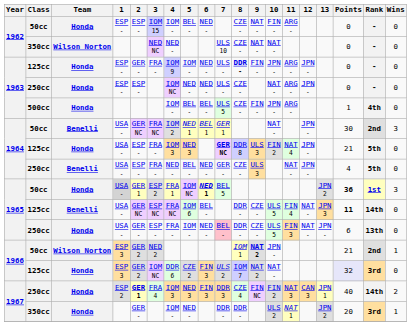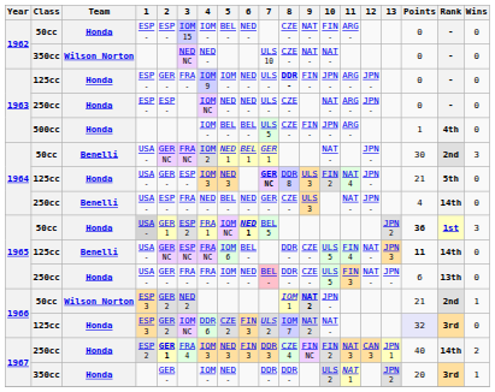 <table class="wikitable" style="text-align:center; font-size:95%">
 <tr>
 <th>Year</th>
 <th>Class</th>
 <th>Team</th>
 <th>1</th>
 <th>2</th>
 <th>3</th>
 <th>4</th>
 <th>5</th>
 <th>6</th>
 <th>7</th>
 <th>8</th>
 <th>9</th>
 <th>10</th>
 <th>11</th>
 <th>12</th>
 <th>13</th>
 <th>Points</th>
 <th>Rank</th>
 <th>Wins</th>
 </tr>
 <tr>
 <th rowspan=2><a href='#'>1962</a></th>
 <th>50cc</th>
 <th><a href='#'>Honda</a></th>
 <td><a href='#'>ESP</a><br><small>-</small></td>
 <td><a href='#'>ESP</a><br><small>-</small></td>
 <td style="background:#CFCFFF;"><a href='#'>IOM</a><br><small>15</small></td>
 <td><a href='#'>IOM</a><br><small>-</small></td>
 <td><a href='#'>BEL</a><br><small>-</small></td>
 <td><a href='#'>NED</a><br><small>-</small></td>
 <td></td>
 <td><a href='#'>CZE</a><br><small>-</small></td>
 <td><a href='#'>NAT</a><br><small>-</small></td>
 <td><a href='#'>FIN</a><br><small>-</small></td>
 <td><a href='#'>ARG</a><br><small>-</small></td>
 <td></td>
 <td></td>
 <td>0</td>
 <th>-</th>
 <td>0</td>
 </tr>
 <tr>
 <th>350cc</th>
 <th><a href='#'>Wilson Norton</a></th>
 <td></td>
 <td></td>
 <td style="background:#EFCFFF;"><a href='#'>NED</a><br><small>NC</small></td>
 <td><a href='#'>NED</a><br><small>-</small></td>
 <td></td>
 <td></td>
 <td><a href='#'>ULS</a><br><small>10</small></td>
 <td><a href='#'>CZE</a><br><small>-</small></td>
 <td><a href='#'>NAT</a><br><small>-</small></td>
 <td><a href='#'>NAT</a><br><small>-</small></td>
 <td></td>
 <td></td>
 <td></td>
 <td>0</td>
 <th>-</th>
 <td>0</td>
 </tr>
 <tr>
 <th rowspan=3><a href='#'>1963</a></th>
 <th>125cc</th>
 <th><a href='#'>Honda</a></th>
 <td><a href='#'>ESP</a><br><small>-</small></td>
 <td><a href='#'>GER</a><br><small>-</small></td>
 <td><a href='#'>FRA</a><br><small>-</small></td>
 <td style="background:#CFCFFF;"><a href='#'>IOM</a><br><small>9</small></td>
 <td><a href='#'>IOM</a><br><small>-</small></td>
 <td><a href='#'>NED</a><br><small>-</small></td>
 <td><a href='#'>ULS</a><br><small>-</small></td>
 <td><strong><a href='#'>DDR</a><br><small>-</small></strong></td>
 <td><a href='#'>FIN</a><br><small>-</small></td>
 <td><a href='#'>JPN</a><br><small>-</small></td>
 <td><a href='#'>ARG</a><br><small>-</small></td>
 <td><a href='#'>JPN</a><br><small>-</small></td>
 <td></td>
 <td>0</td>
 <th>-</th>
 <td>0</td>
 </tr>
 <tr>
 <th>250cc</th>
 <th><a href='#'>Honda</a></th>
 <td><a href='#'>ESP</a><br><small>-</small></td>
 <td><a href='#'>ESP</a><br><small>-</small></td>
 <td></td>
 <td style="background:#EFCFFF;"><a href='#'>IOM</a><br><small>NC</small></td>
 <td><a href='#'>NED</a><br><small>-</small></td>
 <td><a href='#'>NED</a><br><small>-</small></td>
 <td><a href='#'>ULS</a><br><small>-</small></td>
 <td><a href='#'>CZE</a><br><small>-</small></td>
 <td></td>
 <td><a href='#'>NAT</a><br><small>-</small></td>
 <td><a href='#'>ARG</a><br><small>-</small></td>
 <td><a href='#'>JPN</a><br><small>-</small></td>
 <td></td>
 <td>0</td>
 <th>-</th>
 <td>0</td>
 </tr>
 <tr>
 <th>500cc</th>
 <th><a href='#'>Honda</a></th>
 <td></td>
 <td></td>
 <td></td>
 <td><a href='#'>IOM</a><br><small>-</small></td>
 <td><a href='#'>BEL</a><br><small>-</small></td>
 <td><a href='#'>BEL</a><br><small>-</small></td>
 <td style="background:#DFFFDF;"><a href='#'>ULS</a><br><small>5</small></td>
 <td><a href='#'>CZE</a><br><small>-</small></td>
 <td><a href='#'>FIN</a><br><small>-</small></td>
 <td><a href='#'>JPN</a><br><small>-</small></td>
 <td><a href='#'>ARG</a><br><small>-</small></td>
 <td></td>
 <td></td>
 <td>1</td>
 <th>4th</th>
 <td>0</td>
 </tr>
 <tr>
 <th rowspan=3><a href='#'>1964</a></th>
 <th>50cc</th>
 <th><a href='#'>Benelli</a></th>
 <td><a href='#'>USA</a><br><small>-</small></td>
 <td style="background:#EFCFFF;"><a href='#'>GER</a><br><small>NC</small></td>
 <td style="background:#EFCFFF;"><a href='#'>FRA</a><br><small>NC</small></td>
 <td style="background:#DFDFDF;"><a href='#'>IOM</a><br><small>2</small></td>
 <td style="background:#FFFFBF;"><em><a href='#'>NED</a></em><br><small>1</small></td>
 <td style="background:#FFFFBF;"><em><a href='#'>BEL</a></em><br><small>1</small></td>
 <td style="background:#FFFFBF;"><em><a href='#'>GER</a></em><br><small>1</small></td>
 <td></td>
 <td></td>
 <td><a href='#'>NAT</a><br><small>-</small></td>
 <td></td>
 <td><a href='#'>JPN</a><br><small>-</small></td>
 <td></td>
 <td>30</td>
 <td style="background:#DFDFDF;"><strong>2nd</strong></td>
 <td>3</td>
 </tr>
 <tr>
 <th>125cc</th>
 <th><a href='#'>Honda</a></th>
 <td><a href='#'>USA</a><br><small>-</small></td>
+<td><a href='#'>GER</a><br><small>-</small></td>
 <td><a href='#'>ESP</a><br><small>-</small></td>
-<td><a href='#'>FRA</a><br><small>-</small></td>
 <td style="background:#FFDF9F;"><a href='#'>IOM</a><br><small>3</small></td>
 <td style="background:#FFDF9F;"><a href='#'>NED</a><br><small>3</small></td>
 <td></td>
 <td style="background:#EFCFFF;"><strong><a href='#'>GER</a><br><small>NC</small></strong></td>
 <td style="background:#CFCFFF;"><a href='#'>DDR</a><br><small>8</small></td>
 <td style="background:#FFDF9F;"><a href='#'>ULS</a><br><small>3</small></td>
 <td style="background:#DFDFDF;"><a href='#'>FIN</a><br><small>2</small></td>
 <td style="background:#DFFFDF;"><a href='#'>NAT</a><br><small>4</small></td>
 <td><a href='#'>JPN</a><br><small>-</small></td>
 <td></td>
 <td>21</td>
 <th>5th</th>
 <td>0</td>
 </tr>
 <tr>
 <th>250cc</th>
 <th><a href='#'>Benelli</a></th>
 <td><a href='#'>USA</a><br><small>-</small></td>
 <td><a href='#'>ESP</a><br><small>-</small></td>
 <td><a href='#'>FRA</a><br><small>-</small></td>
 <td><a href='#'>NED</a><br><small>-</small></td>
 <td><a href='#'>BEL</a><br><small>-</small></td>
 <td><a href='#'>NED</a><br><small>-</small></td>
 <td><a href='#'>GER</a><br><small>-</small></td>
 <td><a href='#'>CZE</a><br><small>-</small></td>
 <td style="background:#FFDF9F;"><a href='#'>ULS</a><br><small>3</small></td>
 <td></td>
 <td><a href='#'>NAT</a><br><small>-</small></td>
 <td><a href='#'>JPN</a><br><small>-</small></td>
 <td></td>
 <td>4</td>
-<th>5th</th>
+<th>14th</th>
 <td>0</td>
 </tr>
 <tr>
 <th rowspan=3><a href='#'>1965</a></th>
 <th>50cc</th>
 <th><a href='#'>Honda</a></th>
 <td style="background: lightgrey;"><a href='#'>USA</a><br><small>-</small></td>
 <td style="background:#FFFFBF;"><a href='#'>GER</a><br><small>1</small></td>
 <td style="background:#DFDFDF;"><a href='#'>ESP</a><br><small>2</small></td>
 <td style="background:#FFFFBF;"><a href='#'>FRA</a><br><small>1</small></td>
 <td style="background:#EFCFFF;"><a href='#'>IOM</a><br><small>NC</small></td>
 <td style="background:#FFFFBF;"><strong><em><a href='#'>NED</a></em><br><small>1</small></strong></td>
 <td style="background:#DFFFDF;"><a href='#'>BEL</a><br><small>5</small></td>
 <td></td>
 <td></td>
 <td></td>
 <td></td>
 <td></td>
 <td style="background:#DFDFDF;"><a href='#'>JPN</a><br><small>2</small></td>
 <td><strong>36</strong></td>
 <td style="background:#FFFFBF;"><strong><a href='#'>1st</a></strong></td>
 <td>3</td>
 </tr>
 <tr>
 <th>125cc</th>
 <th><a href='#'>Benelli</a></th>
 <td><a href='#'>USA</a><br><small>-</small></td>
 <td style="background:#EFCFFF;"><a href='#'>GER</a><br><small>NC</small></td>
 <td style="background:#EFCFFF;"><a href='#'>ESP</a><br><small>NC</small></td>
 <td style="background:#EFCFFF;"><a href='#'>FRA</a><br><small>NC</small></td>
 <td style="background:#DFFFDF;"><a href='#'>IOM</a><br><small>6</small></td>
 <td><a href='#'>BEL</a><br><small>-</small></td>
 <td></td>
 <td><a href='#'>DDR</a><br><small>-</small></td>
 <td><a href='#'>CZE</a><br><small>-</small></td>
 <td style="background:#DFFFDF;"><a href='#'>ULS</a><br><small>5</small></td>
 <td style="background:#DFFFDF;"><a href='#'>FIN</a><br><small>4</small></td>
 <td><a href='#'>NAT</a><br><small>-</small></td>
 <td style="background:#FFDF9F;"><a href='#'>JPN</a><br><small>3</small></td>
 <td><strong>11</strong></td>
 <th>14th</th>
 <td>0</td>
 </tr>
 <tr>
 <th>250cc</th>
 <th><a href='#'>Honda</a></th>
 <td><a href='#'>USA</a><br><small>-</small></td>
 <td><a href='#'>GER</a><br><small>-</small></td>
-<td><a href='#'>ESP</a><br><small>-</small></td>
+<td><a href='#'>FRA</a><br><small>-</small></td>
 <td><a href='#'>FRA</a><br><small>-</small></td>
 <td><a href='#'>IOM</a><br><small>-</small></td>
 <td><a href='#'>NED</a><br><small>-</small></td>
 <td style="background: pink;"><a href='#'>BEL</a><br><small>-</small></td>
 <td><a href='#'>DDR</a><br><small>-</small></td>
 <td><a href='#'>CZE</a><br><small>-</small></td>
 <td style="background:#DFFFDF;"><a href='#'>ULS</a><br><small>5</small></td>
 <td style="background:#FFDF9F;"><a href='#'>FIN</a><br><small>3</small></td>
 <td><a href='#'>NAT</a><br><small>-</small></td>
 <td><a href='#'>JPN</a><br><small>-</small></td>
 <td>6</td>
 <th>13th</th>
 <td>0</td>
 </tr>
 <tr>
 <th rowspan=2><a href='#'>1966</a></th>
 <th>50cc</th>
 <th><a href='#'>Wilson Norton</a></th>
 <td style="background:#FFDF9F;"><a href='#'>ESP</a><br><small>3</small></td>
 <td style="background:#DFDFDF;"><a href='#'>GER</a><br><small>2</small></td>
 <td style="background:#DFDFDF;"><a href='#'>NED</a><br><small>2</small></td>
 <td></td>
 <td></td>
 <td></td>
 <td></td>
 <td style="background:#FFFFBF;"><em><a href='#'>IOM</a></em><br><small>1</small></td>
 <td style="background:#DFDFDF;"><strong><a href='#'>NAT</a><br><small>2</small></strong></td>
 <td><a href='#'>JPN</a><br><small>-</small></td>
 <td></td>
 <td></td>
 <td></td>
 <td>21</td>
 <td style="background:#DFDFDF;"><strong>2nd</strong></td>
 <td>1</td>
 </tr>
 <tr>
 <th>125cc</th>
 <th><a href='#'>Honda</a></th>
 <td style="background:#FFDF9F;"><a href='#'>ESP</a><br><small>3</small></td>
 <td style="background:#DFDFDF;"><a href='#'>GER</a><br><small>2</small></td>
 <td style="background:#EFCFFF;"><a href='#'>IOM</a><br><small>NC</small></td>
 <td style="background:#DFFFDF;"><a href='#'>DDR</a><br><small>6</small></td>
 <td style="background:#DFDFDF;"><a href='#'>CZE</a><br><small>2</small></td>
 <td style="background:#FFDF9F;"><a href='#'>FIN</a><br><small>3</small></td>
 <td style="background:#DFDFDF;"><em><a href='#'>ULS</a></em><br><small>2</small></td>
 <td style="background:#CFCFFF;"><a href='#'>IOM</a><br><small>7</small></td>
 <td style="background:#DFDFDF;"><a href='#'>NAT</a><br><small>2</small></td>
 <td><a href='#'>NAT</a><br><small>-</small></td>
 <td></td>
 <td></td>
 <td></td>
 <td style="background: lavender;">32</td>
 <td style="background:#FFDF9F;"><strong>3rd</strong></td>
 <td>0</td>
 </tr>
 <tr>
 <th rowspan=2><a href='#'>1967</a></th>
 <th>250cc</th>
 <th><a href='#'>Honda</a></th>
 <td style="background:#DFDFDF;"><a href='#'>ESP</a><br><small>2</small></td>
 <td style="background:#FFFFBF;"><strong><a href='#'>GER</a><br><small>1</small></strong></td>
 <td style="background:#DFFFDF;"><a href='#'>FRA</a><br><small>4</small></td>
 <td style="background:#FFDF9F;"><a href='#'>IOM</a><br><small>3</small></td>
 <td style="background:#FFDF9F;"><a href='#'>NED</a><br><small>3</small></td>
 <td style="background:#FFDF9F;"><a href='#'>FIN</a><br><small>3</small></td>
 <td style="background:#FFDF9F;"><a href='#'>DDR</a><br><small>3</small></td>
 <td style="background:#DFFFDF;"><a href='#'>CZE</a><br><small>4</small></td>
 <td style="background:#EFCFFF;"><a href='#'>FIN</a><br><small>NC</small></td>
 <td style="background:#DFDFDF;"><a href='#'>FIN</a><br><small>2</small></td>
 <td style="background:#FFDF9F;"><a href='#'>NAT</a><br><small>3</small></td>
 <td style="background:#FFDF9F;"><a href='#'>CAN</a><br><small>3</small></td>
 <td style="background:#FFFFBF;"><a href='#'>JPN</a><br><small>1</small></td>
 <td>40</td>
 <th>14th</th>
 <td>2</td>
 </tr>
 <tr>
 <th>350cc</th>
 <th><a href='#'>Honda</a></th>
 <td></td>
 <td><a href='#'>GER</a><br><small>-</small></td>
 <td></td>
 <td><a href='#'>IOM</a><br><small>-</small></td>
 <td><a href='#'>NED</a><br><small>-</small></td>
 <td></td>
 <td><a href='#'>DDR</a><br><small>-</small></td>
 <td><a href='#'>DDR</a><br><small>-</small></td>
 <td></td>
 <td style="background:#DFDFDF;"><a href='#'>ULS</a><br><small>2</small></td>
 <td style="background:#FFFFBF;"><em><a href='#'>NAT</a></em><br><small>1</small></td>
 <td></td>
 <td style="background:#DFDFDF;"><a href='#'>JPN</a><br><small>2</small></td>
 <td>20</td>
 <td style="background:#FFDF9F;"><strong>3rd</strong></td>
 <td>1</td>
 </tr>
 <tr>
 </tr>
 </table>
